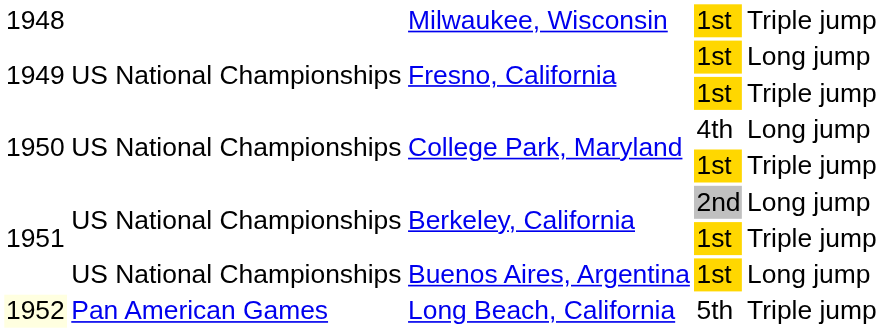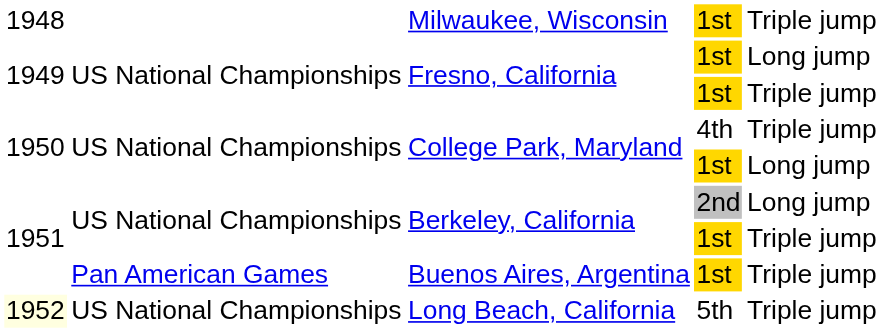 <table>
 <tr>
 <td>1948</td>
 <td></td>
 <td><a href='#'>Milwaukee, Wisconsin</a></td>
 <td bgcolor="gold">1st</td>
 <td>Triple jump</td>
 </tr>
 <tr>
 <td rowspan=2>1949</td>
 <td rowspan=2>US National Championships</td>
 <td rowspan=2><a href='#'>Fresno, California</a></td>
 <td bgcolor="gold">1st</td>
 <td>Long jump</td>
 </tr>
 <tr>
 <td bgcolor="gold">1st</td>
 <td>Triple jump</td>
 </tr>
 <tr>
 <td rowspan=2>1950</td>
 <td rowspan=2>US National Championships</td>
 <td rowspan=2><a href='#'>College Park, Maryland</a></td>
 <td>4th</td>
-<td>Long jump</td>
+<td>Triple jump</td>
 </tr>
 <tr>
 <td bgcolor="gold">1st</td>
-<td>Triple jump</td>
+<td>Long jump</td>
 </tr>
 <tr>
 <td rowspan=3>1951</td>
 <td rowspan=2>US National Championships</td>
 <td rowspan=2><a href='#'>Berkeley, California</a></td>
 <td bgcolor="silver">2nd</td>
 <td>Long jump</td>
 </tr>
 <tr>
 <td bgcolor="gold">1st</td>
 <td>Triple jump</td>
 </tr>
 <tr>
-<td>US National Championships</td>
+<td><a href='#'>Pan American Games</a></td>
 <td><a href='#'>Buenos Aires, Argentina</a></td>
 <td bgcolor="gold">1st</td>
-<td>Long jump</td>
+<td>Triple jump</td>
 </tr>
 <tr>
 <td style="background: lightyellow;">1952</td>
-<td><a href='#'>Pan American Games</a></td>
+<td>US National Championships</td>
 <td><a href='#'>Long Beach, California</a></td>
 <td>5th</td>
 <td>Triple jump</td>
 </tr>
 </table>
